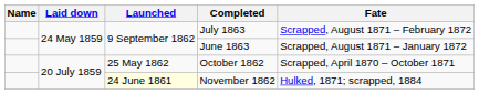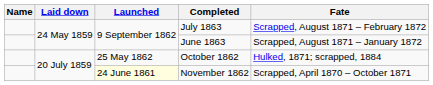 <table class="wikitable plainrowheaders">
 <tr>
 <th scope="col">Name</th>
 <th scope="col"><a href='#'>Laid down</a></th>
 <th scope="col"><a href='#'>Launched</a></th>
 <th scope="col">Completed</th>
 <th scope="col">Fate</th>
 </tr>
 <tr>
 <td scope="row"></td>
 <td rowspan=2>24 May 1859</td>
 <td rowspan=2>9 September 1862</td>
 <td>July 1863</td>
 <td><a href='#'>Scrapped</a>, August 1871 – February 1872</td>
 </tr>
 <tr>
 <td scope="row"></td>
 <td>June 1863</td>
 <td>Scrapped, August 1871 – January 1872</td>
 </tr>
 <tr>
 <td scope="row"></td>
 <td rowspan=2>20 July 1859</td>
 <td>25 May 1862</td>
 <td>October 1862</td>
-<td>Scrapped, April 1870 – October 1871</td>
+<td><a href='#'>Hulked</a>, 1871; scrapped, 1884</td>
 </tr>
 <tr>
 <td scope="row"></td>
 <td style="background: lightyellow;">24 June 1861</td>
 <td>November 1862</td>
-<td><a href='#'>Hulked</a>, 1871; scrapped, 1884</td>
+<td>Scrapped, April 1870 – October 1871</td>
 </tr>
 </table>
